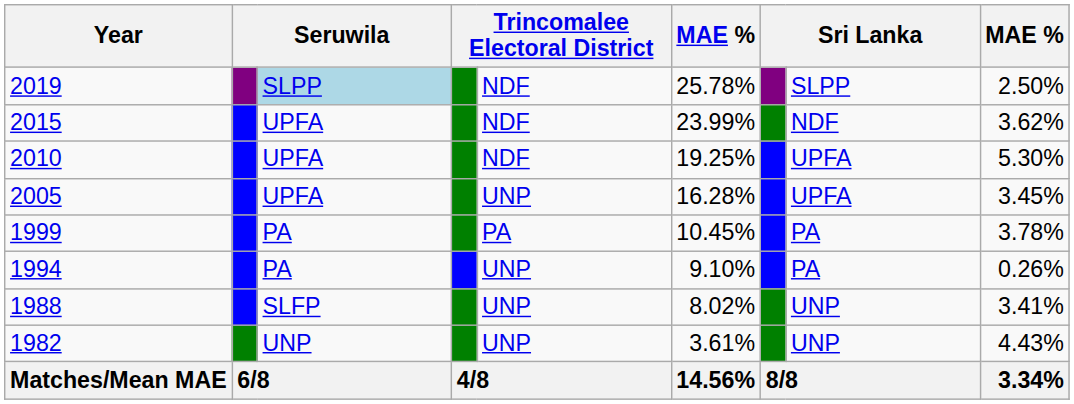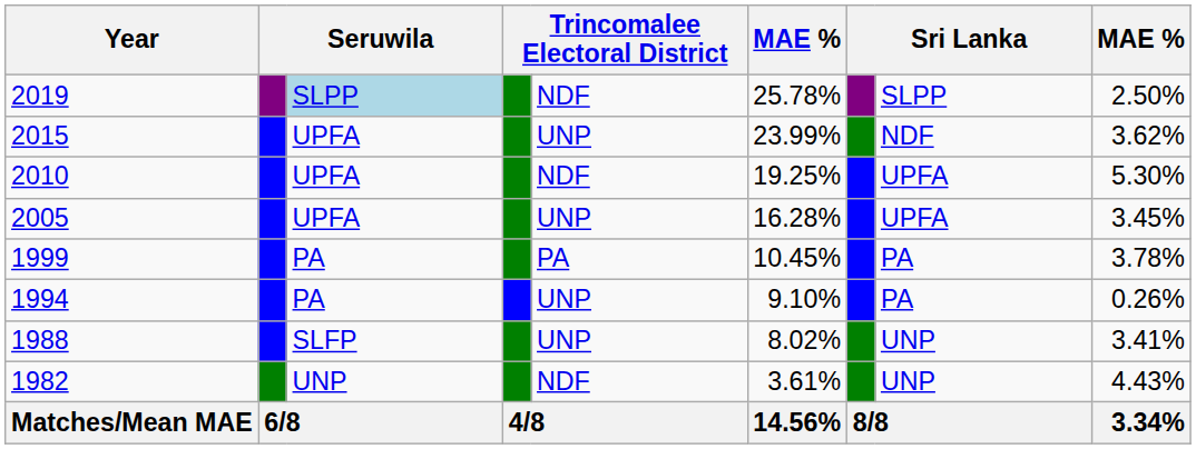 <table class="wikitable">
 <tr>
 <th>Year</th>
 <th colspan="2" width="144px">Seruwila</th>
 <th colspan="2" width="144px"><a href='#'>Trincomalee Electoral District</a></th>
 <th><a href='#'>MAE</a> %</th>
 <th colspan="2" width="144px">Sri Lanka</th>
 <th>MAE %</th>
 </tr>
 <tr>
 <td><a href='#'>2019</a></td>
 <td style="background-color:purple;" width="10px"></td>
 <td style="background: lightblue; text-align:left;"><a href='#'>SLPP</a></td>
 <td style="background-color:green;" width="10px"></td>
 <td style="text-align:left;"><a href='#'>NDF</a></td>
 <td style="text-align:right;">25.78%</td>
 <td style="background-color:purple;" width="10px"></td>
 <td style="text-align:left;"><a href='#'>SLPP</a></td>
 <td style="text-align:right;">2.50%</td>
 </tr>
 <tr>
 <td><a href='#'>2015</a></td>
 <td style="background-color:blue;" width="10px"></td>
 <td style="text-align:left;"><a href='#'>UPFA</a></td>
 <td style="background-color:green;" width="10px"></td>
-<td style="text-align:left;"><a href='#'>NDF</a></td>
+<td style="text-align:left;"><a href='#'>UNP</a></td>
 <td style="text-align:right;">23.99%</td>
 <td style="background-color:green;" width="10px"></td>
 <td style="text-align:left;"><a href='#'>NDF</a></td>
 <td style="text-align:right;">3.62%</td>
 </tr>
 <tr>
 <td><a href='#'>2010</a></td>
 <td style="background-color:blue;" width="10px"></td>
 <td style="text-align:left;"><a href='#'>UPFA</a></td>
 <td style="background-color:green;" width="10px"></td>
 <td style="text-align:left;"><a href='#'>NDF</a></td>
 <td style="text-align:right;">19.25%</td>
 <td style="background-color:blue;" width="10px"></td>
 <td style="text-align:left;"><a href='#'>UPFA</a></td>
 <td style="text-align:right;">5.30%</td>
 </tr>
 <tr>
 <td><a href='#'>2005</a></td>
 <td style="background-color:blue;" width="10px"></td>
 <td style="text-align:left;"><a href='#'>UPFA</a></td>
 <td style="background-color:green;" width="10px"></td>
 <td style="text-align:left;"><a href='#'>UNP</a></td>
 <td style="text-align:right;">16.28%</td>
 <td style="background-color:blue;" width="10px"></td>
 <td style="text-align:left;"><a href='#'>UPFA</a></td>
 <td style="text-align:right;">3.45%</td>
 </tr>
 <tr>
 <td><a href='#'>1999</a></td>
 <td style="background-color:blue;" width="10px"></td>
 <td style="text-align:left;"><a href='#'>PA</a></td>
 <td style="background-color:green;" width="10px"></td>
 <td style="text-align:left;"><a href='#'>PA</a></td>
 <td style="text-align:right;">10.45%</td>
 <td style="background-color:blue;" width="10px"></td>
 <td style="text-align:left;"><a href='#'>PA</a></td>
 <td style="text-align:right;">3.78%</td>
 </tr>
 <tr>
 <td><a href='#'>1994</a></td>
 <td style="background-color:blue;" width="10px"></td>
 <td style="text-align:left;"><a href='#'>PA</a></td>
 <td style="background-color:blue;" width="10px"></td>
 <td style="text-align:left;"><a href='#'>UNP</a></td>
 <td style="text-align:right;">9.10%</td>
 <td style="background-color:blue;" width="10px"></td>
 <td style="text-align:left;"><a href='#'>PA</a></td>
 <td style="text-align:right;">0.26%</td>
 </tr>
 <tr>
 <td><a href='#'>1988</a></td>
 <td style="background-color:blue;" width="10px"></td>
 <td style="text-align:left;"><a href='#'>SLFP</a></td>
 <td style="background-color:green;" width="10px"></td>
 <td style="text-align:left;"><a href='#'>UNP</a></td>
 <td style="text-align:right;">8.02%</td>
 <td style="background-color:green;" width="10px"></td>
 <td style="text-align:left;"><a href='#'>UNP</a></td>
 <td style="text-align:right;">3.41%</td>
 </tr>
 <tr>
 <td><a href='#'>1982</a></td>
 <td style="background-color:green;" width="10px"></td>
 <td style="text-align:left;"><a href='#'>UNP</a></td>
 <td style="background-color:green;" width="10px"></td>
-<td style="text-align:left;"><a href='#'>UNP</a></td>
+<td style="text-align:left;"><a href='#'>NDF</a></td>
 <td style="text-align:right;">3.61%</td>
 <td style="background-color:green;" width="10px"></td>
 <td style="text-align:left;"><a href='#'>UNP</a></td>
 <td style="text-align:right;">4.43%</td>
 </tr>
 <tr>
 <th>Matches/Mean MAE</th>
 <th style="text-align:left;"colspan="2" width="144px">6/8</th>
 <th style="text-align:left;"colspan="2" width="144px">4/8</th>
 <th style="text-align:right;">14.56%</th>
 <th style="text-align:left;"colspan="2" width="144px">8/8</th>
 <th style="text-align:right;">3.34%</th>
 </tr>
 </table>
